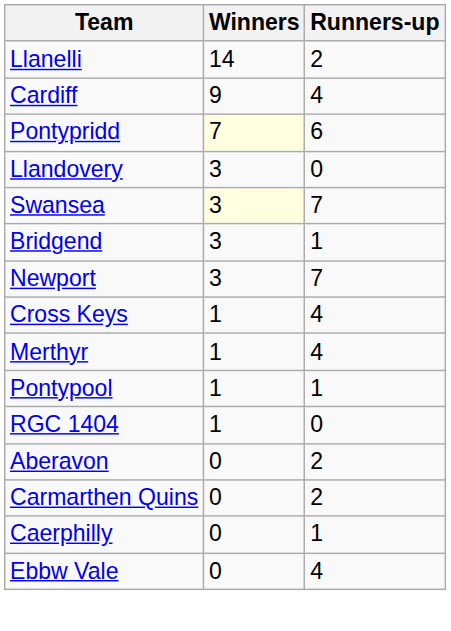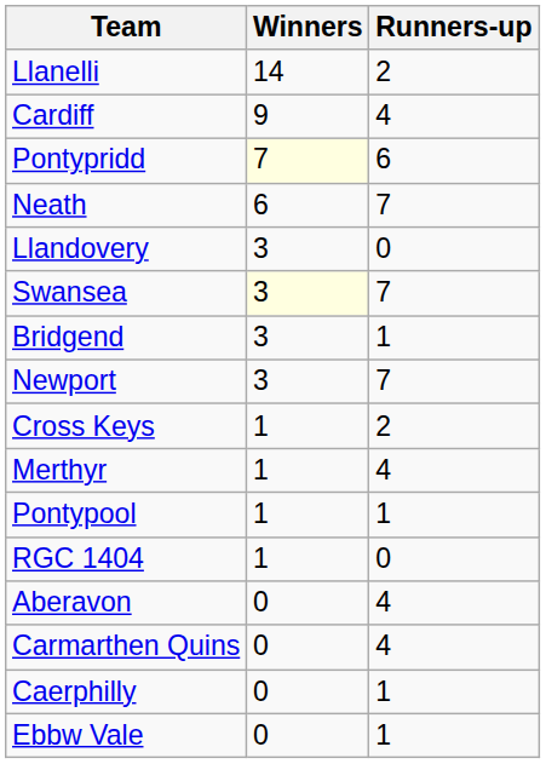 <table class="wikitable sortable">
 <tr>
 <th>Team</th>
 <th>Winners</th>
 <th>Runners-up</th>
 </tr>
 <tr>
 <td><a href='#'>Llanelli</a></td>
 <td>14</td>
 <td>2</td>
 </tr>
 <tr>
 <td><a href='#'>Cardiff</a></td>
 <td>9</td>
 <td>4</td>
 </tr>
 <tr>
 <td><a href='#'>Pontypridd</a></td>
 <td style="background: lightyellow;">7</td>
 <td>6</td>
+</tr>
+<tr>
+<td><a href='#'>Neath</a></td>
+<td>6</td>
+<td>7</td>
 </tr>
 <tr>
 <td><a href='#'>Llandovery</a></td>
 <td>3</td>
 <td>0</td>
 </tr>
 <tr>
 <td><a href='#'>Swansea</a></td>
 <td style="background: lightyellow;">3</td>
 <td>7</td>
 </tr>
 <tr>
 <td><a href='#'>Bridgend</a></td>
 <td>3</td>
 <td>1</td>
 </tr>
 <tr>
 <td><a href='#'>Newport</a></td>
 <td>3</td>
 <td>7</td>
 </tr>
 <tr>
 <td><a href='#'>Cross Keys</a></td>
 <td>1</td>
-<td>4</td>
+<td>2</td>
 </tr>
 <tr>
 <td><a href='#'>Merthyr</a></td>
 <td>1</td>
 <td>4</td>
 </tr>
 <tr>
 <td><a href='#'>Pontypool</a></td>
 <td>1</td>
 <td>1</td>
 </tr>
 <tr>
 <td><a href='#'>RGC 1404</a></td>
 <td>1</td>
 <td>0</td>
 </tr>
 <tr>
 <td><a href='#'>Aberavon</a></td>
 <td>0</td>
-<td>2</td>
+<td>4</td>
 </tr>
 <tr>
 <td><a href='#'>Carmarthen Quins</a></td>
 <td>0</td>
-<td>2</td>
+<td>4</td>
 </tr>
 <tr>
 <td><a href='#'>Caerphilly</a></td>
 <td>0</td>
 <td>1</td>
 </tr>
 <tr>
 <td><a href='#'>Ebbw Vale</a></td>
 <td>0</td>
-<td>4</td>
+<td>1</td>
 </tr>
 </table>
